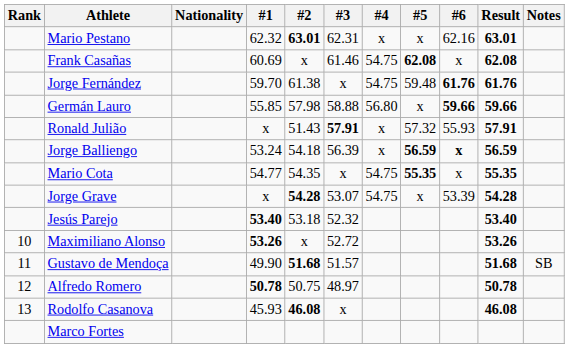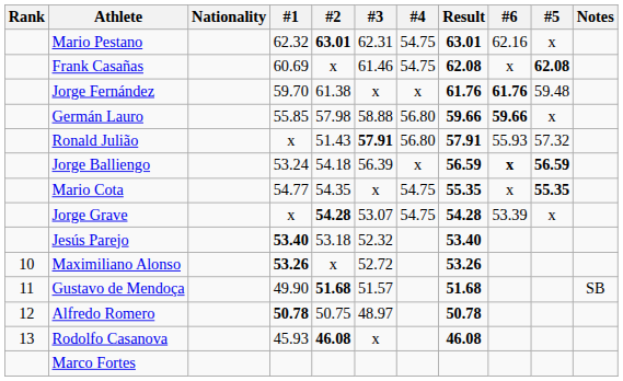 <table class="wikitable sortable" style="text-align:center">
 <tr>
 <th>Rank</th>
 <th>Athlete</th>
 <th>Nationality</th>
 <th>#1</th>
 <th>#2</th>
 <th>#3</th>
 <th>#4</th>
+<th>Result</th>
+<th>#6</th>
 <th>#5</th>
-<th>#6</th>
-<th>Result</th>
 <th>Notes</th>
 </tr>
 <tr>
 <td></td>
 <td align="left"><a href='#'>Mario Pestano</a></td>
 <td align=left></td>
 <td>62.32</td>
 <td><strong>63.01</strong></td>
 <td>62.31</td>
+<td>54.75</td>
+<td><strong>63.01</strong></td>
+<td>62.16</td>
 <td>x</td>
-<td>x</td>
-<td>62.16</td>
-<td><strong>63.01</strong></td>
 <td></td>
 </tr>
 <tr>
 <td></td>
 <td align="left"><a href='#'>Frank Casañas</a></td>
 <td align=left></td>
 <td>60.69</td>
 <td>x</td>
 <td>61.46</td>
 <td>54.75</td>
 <td><strong>62.08</strong></td>
 <td>x</td>
 <td><strong>62.08</strong></td>
 <td></td>
 </tr>
 <tr>
 <td></td>
 <td align="left"><a href='#'>Jorge Fernández</a></td>
 <td align=left></td>
 <td>59.70</td>
 <td>61.38</td>
 <td>x</td>
-<td>54.75</td>
-<td>59.48</td>
+<td>x</td>
 <td><strong>61.76</strong></td>
 <td><strong>61.76</strong></td>
+<td>59.48</td>
 <td></td>
 </tr>
 <tr>
 <td></td>
 <td align="left"><a href='#'>Germán Lauro</a></td>
 <td align=left></td>
 <td>55.85</td>
 <td>57.98</td>
 <td>58.88</td>
 <td>56.80</td>
-<td>x</td>
 <td><strong>59.66</strong></td>
 <td><strong>59.66</strong></td>
+<td>x</td>
 <td></td>
 </tr>
 <tr>
 <td></td>
 <td align="left"><a href='#'>Ronald Julião</a></td>
 <td align=left></td>
 <td>x</td>
 <td>51.43</td>
 <td><strong>57.91</strong></td>
-<td>x</td>
+<td>56.80</td>
+<td><strong>57.91</strong></td>
+<td>55.93</td>
 <td>57.32</td>
-<td>55.93</td>
-<td><strong>57.91</strong></td>
 <td></td>
 </tr>
 <tr>
 <td></td>
 <td align="left"><a href='#'>Jorge Balliengo</a></td>
 <td align=left></td>
 <td>53.24</td>
 <td>54.18</td>
 <td>56.39</td>
 <td>x</td>
 <td><strong>56.59</strong></td>
 <td><strong>x</strong></td>
 <td><strong>56.59</strong></td>
 <td></td>
 </tr>
 <tr>
 <td></td>
 <td align="left"><a href='#'>Mario Cota</a></td>
 <td align=left></td>
 <td>54.77</td>
 <td>54.35</td>
 <td>x</td>
 <td>54.75</td>
 <td><strong>55.35</strong></td>
 <td>x</td>
 <td><strong>55.35</strong></td>
 <td></td>
 </tr>
 <tr>
 <td></td>
 <td align="left"><a href='#'>Jorge Grave</a></td>
 <td align=left></td>
 <td>x</td>
 <td><strong>54.28</strong></td>
 <td>53.07</td>
 <td>54.75</td>
+<td><strong>54.28</strong></td>
+<td>53.39</td>
 <td>x</td>
-<td>53.39</td>
-<td><strong>54.28</strong></td>
 <td></td>
 </tr>
 <tr>
 <td></td>
 <td align="left"><a href='#'>Jesús Parejo</a></td>
 <td align=left></td>
 <td><strong>53.40</strong></td>
 <td>53.18</td>
 <td>52.32</td>
 <td></td>
+<td><strong>53.40</strong></td>
 <td></td>
 <td></td>
-<td><strong>53.40</strong></td>
 <td></td>
 </tr>
 <tr>
 <td>10</td>
 <td align="left"><a href='#'>Maximiliano Alonso</a></td>
 <td align=left></td>
 <td><strong>53.26</strong></td>
 <td>x</td>
 <td>52.72</td>
 <td></td>
+<td><strong>53.26</strong></td>
 <td></td>
 <td></td>
-<td><strong>53.26</strong></td>
 <td></td>
 </tr>
 <tr>
 <td>11</td>
 <td align="left"><a href='#'>Gustavo de Mendoça</a></td>
 <td align=left></td>
 <td>49.90</td>
 <td><strong>51.68</strong></td>
 <td>51.57</td>
 <td></td>
+<td><strong>51.68</strong></td>
 <td></td>
 <td></td>
-<td><strong>51.68</strong></td>
 <td>SB</td>
 </tr>
 <tr>
 <td>12</td>
 <td align="left"><a href='#'>Alfredo Romero</a></td>
 <td align=left></td>
 <td><strong>50.78</strong></td>
 <td>50.75</td>
 <td>48.97</td>
 <td></td>
+<td><strong>50.78</strong></td>
 <td></td>
 <td></td>
-<td><strong>50.78</strong></td>
 <td></td>
 </tr>
 <tr>
 <td>13</td>
 <td align="left"><a href='#'>Rodolfo Casanova</a></td>
 <td align=left></td>
 <td>45.93</td>
 <td><strong>46.08</strong></td>
 <td>x</td>
 <td></td>
+<td><strong>46.08</strong></td>
 <td></td>
 <td></td>
-<td><strong>46.08</strong></td>
 <td></td>
 </tr>
 <tr>
 <td></td>
 <td align="left"><a href='#'>Marco Fortes</a></td>
 <td align=left></td>
 <td></td>
 <td></td>
 <td></td>
 <td></td>
+<td><strong></strong></td>
 <td></td>
 <td></td>
-<td><strong></strong></td>
 <td></td>
 </tr>
 </table>
